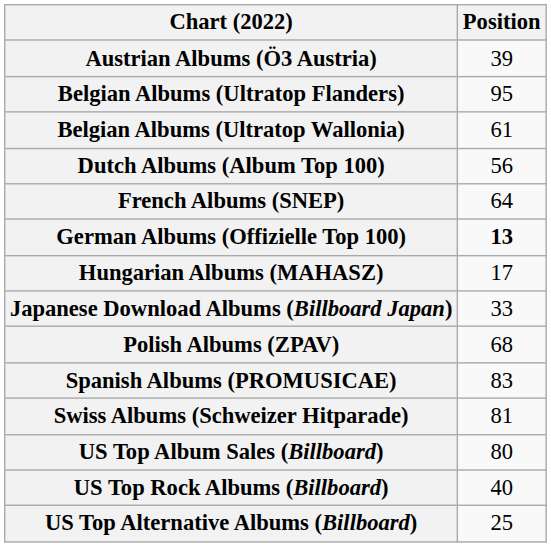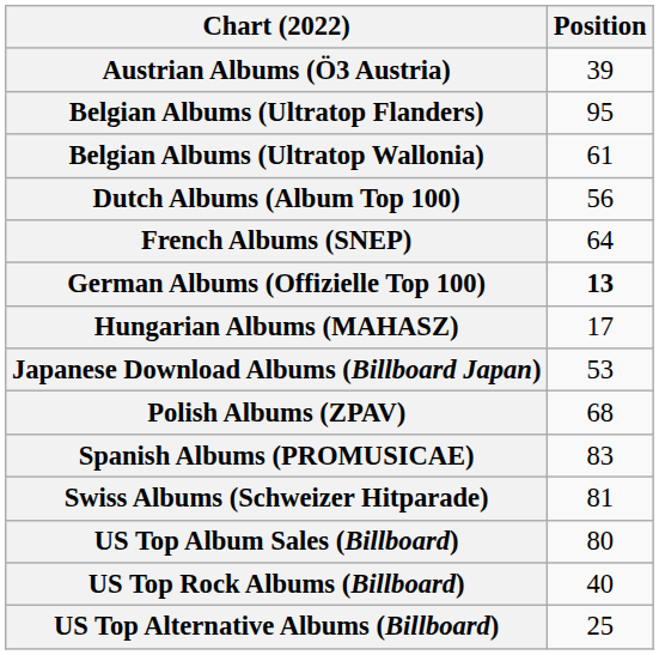 <table class="wikitable sortable plainrowheaders" style="text-align:center">
 <tr>
 <th scope="col">Chart (2022)</th>
 <th scope="col">Position</th>
 </tr>
 <tr>
 <th scope="row">Austrian Albums (Ö3 Austria)</th>
 <td>39</td>
 </tr>
 <tr>
 <th scope="row">Belgian Albums (Ultratop Flanders)</th>
 <td>95</td>
 </tr>
 <tr>
 <th scope="row">Belgian Albums (Ultratop Wallonia)</th>
 <td>61</td>
 </tr>
 <tr>
 <th scope="row">Dutch Albums (Album Top 100)</th>
 <td>56</td>
 </tr>
 <tr>
 <th scope="row">French Albums (SNEP)</th>
 <td>64</td>
 </tr>
 <tr>
 <th scope="row">German Albums (Offizielle Top 100)</th>
 <td><strong>13</strong></td>
 </tr>
 <tr>
 <th scope="row">Hungarian Albums (MAHASZ)</th>
 <td>17</td>
 </tr>
 <tr>
 <th scope="row">Japanese Download Albums (<em>Billboard Japan</em>)</th>
-<td>33</td>
+<td>53</td>
 </tr>
 <tr>
 <th scope="row">Polish Albums (ZPAV)</th>
 <td>68</td>
 </tr>
 <tr>
 <th scope="row">Spanish Albums (PROMUSICAE)</th>
 <td>83</td>
 </tr>
 <tr>
 <th scope="row">Swiss Albums (Schweizer Hitparade)</th>
 <td>81</td>
 </tr>
 <tr>
 <th scope="row">US Top Album Sales (<em>Billboard</em>)</th>
 <td>80</td>
 </tr>
 <tr>
 <th scope="row">US Top Rock Albums (<em>Billboard</em>)</th>
 <td>40</td>
 </tr>
 <tr>
 <th scope="row">US Top Alternative Albums (<em>Billboard</em>)</th>
 <td>25</td>
 </tr>
 </table>
